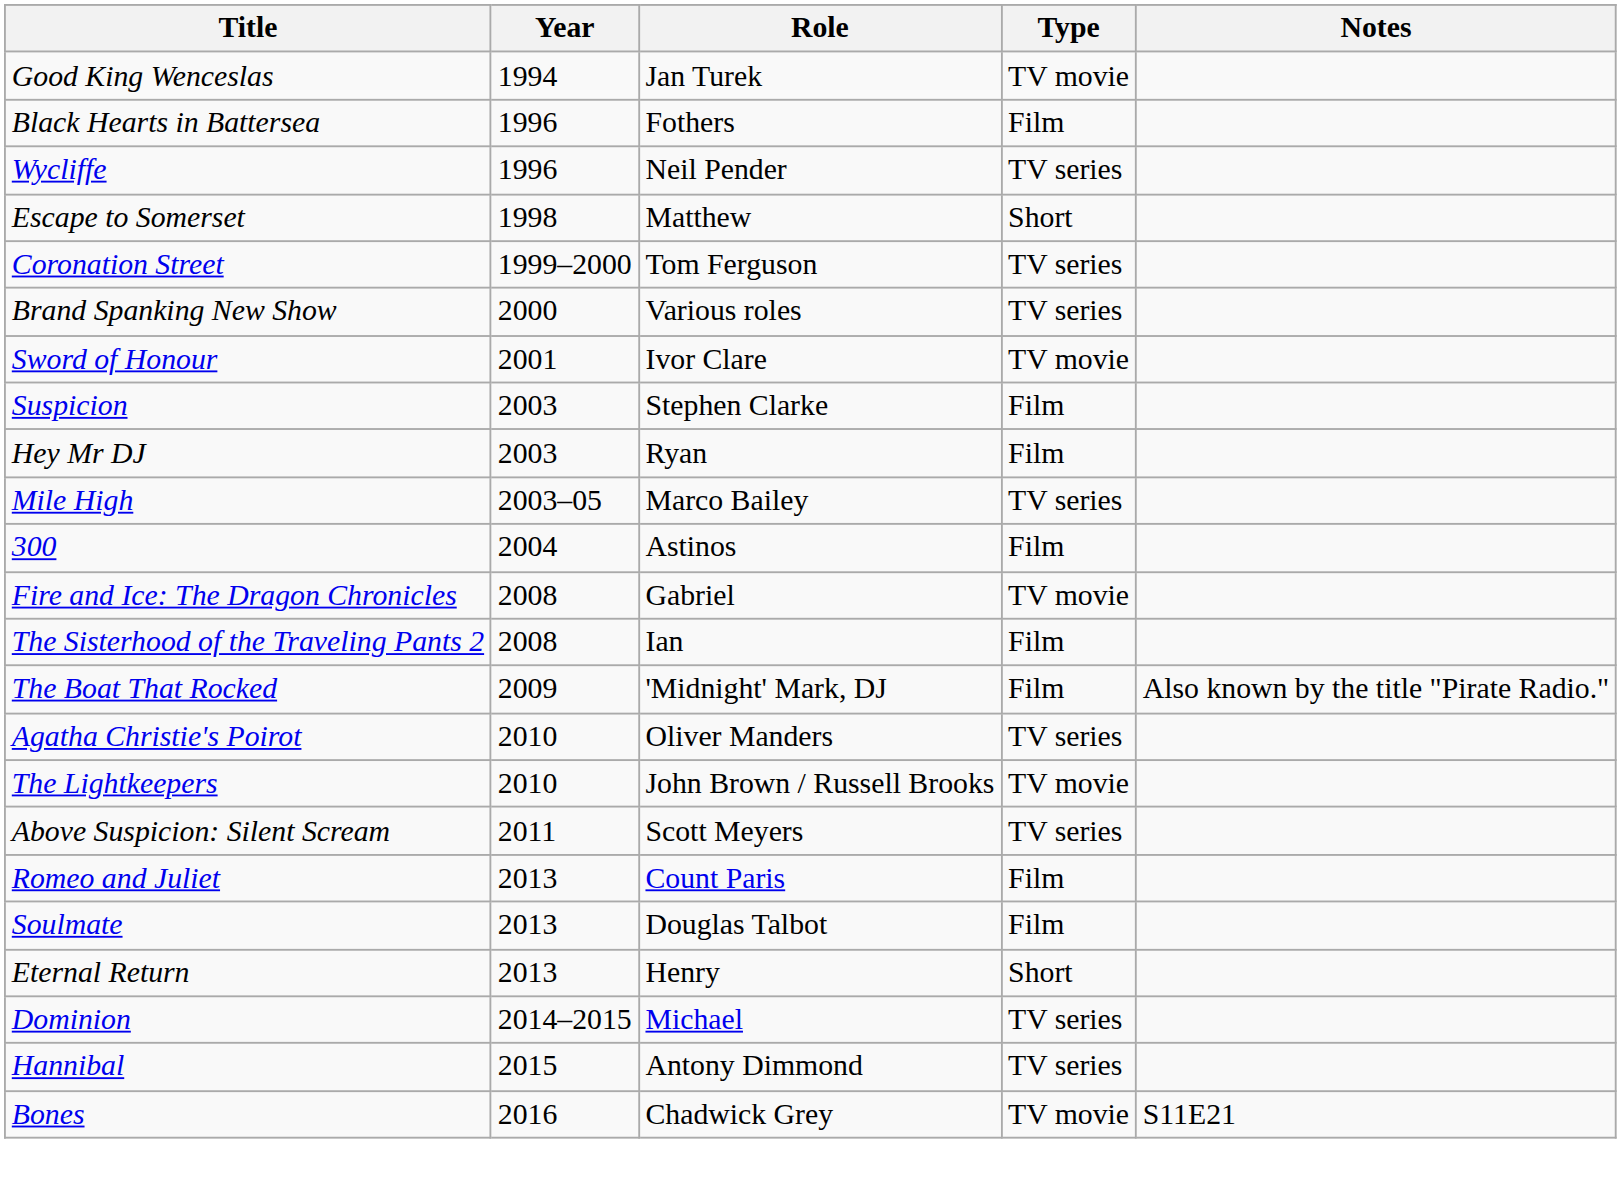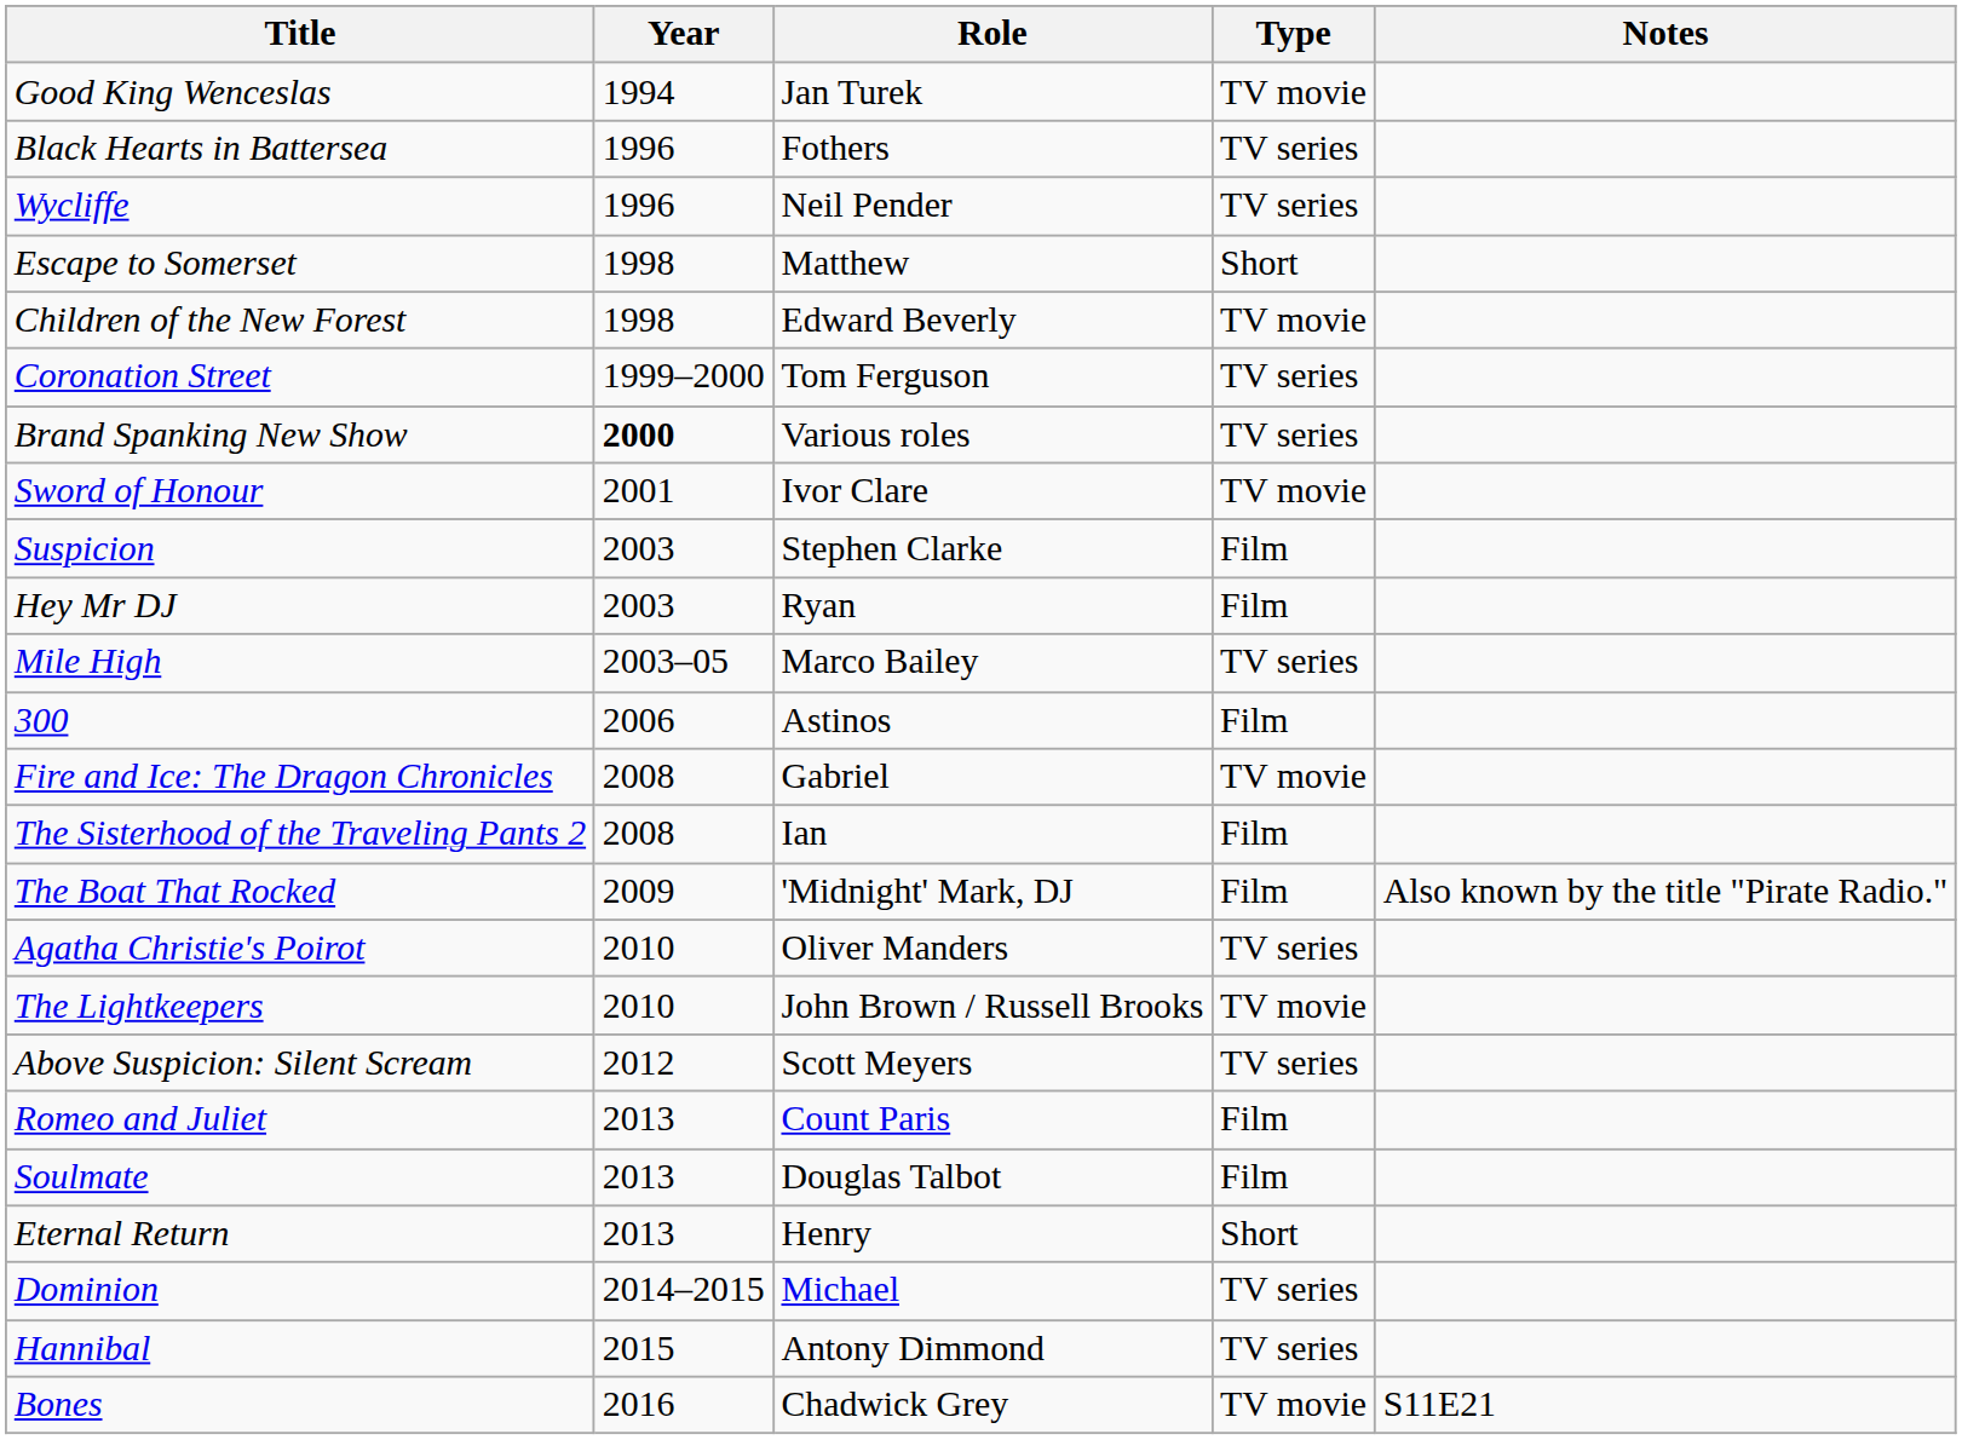 <table class="wikitable sortable">
 <tr>
 <th>Title</th>
 <th>Year</th>
 <th>Role</th>
 <th>Type</th>
 <th>Notes</th>
 </tr>
 <tr>
 <td><em>Good King Wenceslas</em></td>
 <td>1994</td>
 <td>Jan Turek</td>
 <td>TV movie</td>
 <td></td>
 </tr>
 <tr>
 <td><em>Black Hearts in Battersea</em></td>
 <td>1996</td>
 <td>Fothers</td>
-<td>Film</td>
+<td>TV series</td>
 <td></td>
 </tr>
 <tr>
 <td><em><a href='#'>Wycliffe</a></em></td>
 <td>1996</td>
 <td>Neil Pender</td>
 <td>TV series</td>
 <td></td>
 </tr>
 <tr>
 <td><em>Escape to Somerset</em></td>
 <td>1998</td>
 <td>Matthew</td>
 <td>Short</td>
 <td></td>
 </tr>
 <tr>
+<td><em>Children of the New Forest</em></td>
+<td>1998</td>
+<td>Edward Beverly</td>
+<td>TV movie</td>
+<td></td>
+</tr>
+<tr>
 <td><em><a href='#'>Coronation Street</a></em></td>
 <td>1999–2000</td>
 <td>Tom Ferguson</td>
 <td>TV series</td>
 <td></td>
 </tr>
 <tr>
 <td><em>Brand Spanking New Show</em></td>
-<td>2000</td>
+<td><strong>2000</strong></td>
 <td>Various roles</td>
 <td>TV series</td>
 <td></td>
 </tr>
 <tr>
 <td><em><a href='#'>Sword of Honour</a></em></td>
 <td>2001</td>
 <td>Ivor Clare</td>
 <td>TV movie</td>
 <td></td>
 </tr>
 <tr>
 <td><em><a href='#'>Suspicion</a></em></td>
 <td>2003</td>
 <td>Stephen Clarke</td>
 <td>Film</td>
 <td></td>
 </tr>
 <tr>
 <td><em>Hey Mr DJ</em></td>
 <td>2003</td>
 <td>Ryan</td>
 <td>Film</td>
 <td></td>
 </tr>
 <tr>
 <td><em><a href='#'>Mile High</a></em></td>
 <td>2003–05</td>
 <td>Marco Bailey</td>
 <td>TV series</td>
 <td></td>
 </tr>
 <tr>
 <td><em><a href='#'>300</a></em></td>
-<td>2004</td>
+<td>2006</td>
 <td>Astinos</td>
 <td>Film</td>
 <td></td>
 </tr>
 <tr>
 <td><em><a href='#'>Fire and Ice: The Dragon Chronicles</a></em></td>
 <td>2008</td>
 <td>Gabriel</td>
 <td>TV movie</td>
 <td></td>
 </tr>
 <tr>
 <td><em><a href='#'>The Sisterhood of the Traveling Pants 2</a></em></td>
 <td>2008</td>
 <td>Ian</td>
 <td>Film</td>
 <td></td>
 </tr>
 <tr>
 <td><em><a href='#'>The Boat That Rocked</a></em></td>
 <td>2009</td>
 <td>'Midnight' Mark, DJ</td>
 <td>Film</td>
 <td>Also known by the title "Pirate Radio."</td>
 </tr>
 <tr>
 <td><em><a href='#'>Agatha Christie's Poirot</a></em></td>
 <td>2010</td>
 <td>Oliver Manders</td>
 <td>TV series</td>
 <td></td>
 </tr>
 <tr>
 <td><em><a href='#'>The Lightkeepers</a></em></td>
 <td>2010</td>
 <td>John Brown / Russell Brooks</td>
 <td>TV movie</td>
 <td></td>
 </tr>
 <tr>
 <td><em>Above Suspicion: Silent Scream</em></td>
-<td>2011</td>
+<td>2012</td>
 <td>Scott Meyers</td>
 <td>TV series</td>
 <td></td>
 </tr>
 <tr>
 <td><em><a href='#'>Romeo and Juliet</a></em></td>
 <td>2013</td>
 <td><a href='#'>Count Paris</a></td>
 <td>Film</td>
 <td></td>
 </tr>
 <tr>
 <td><em><a href='#'>Soulmate</a></em></td>
 <td>2013</td>
 <td>Douglas Talbot</td>
 <td>Film</td>
 <td></td>
 </tr>
 <tr>
 <td><em>Eternal Return</em></td>
 <td>2013</td>
 <td>Henry</td>
 <td>Short</td>
 <td></td>
 </tr>
 <tr>
 <td><em><a href='#'>Dominion</a></em></td>
 <td>2014–2015</td>
 <td><a href='#'>Michael</a></td>
 <td>TV series</td>
 <td></td>
 </tr>
 <tr>
 <td><em><a href='#'>Hannibal</a></em></td>
 <td>2015</td>
 <td>Antony Dimmond</td>
 <td>TV series</td>
 <td></td>
 </tr>
 <tr>
 <td><em><a href='#'>Bones</a></em></td>
 <td>2016</td>
 <td>Chadwick Grey</td>
 <td>TV movie</td>
 <td>S11E21</td>
 </tr>
 </table>
